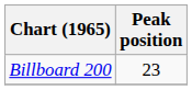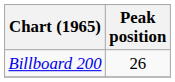 <table class="wikitable">
 <tr>
 <th>Chart (1965)</th>
 <th>Peak<br>position</th>
 </tr>
 <tr>
 <td><em><a href='#'>Billboard 200</a></em></td>
-<td align="center">23</td>
+<td align="center">26</td>
 </tr>
 <tr>
 </tr>
 </table>
